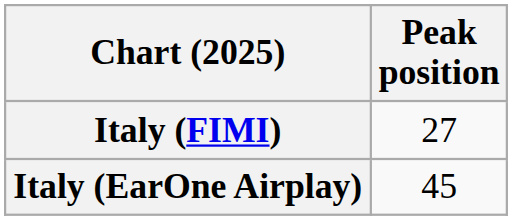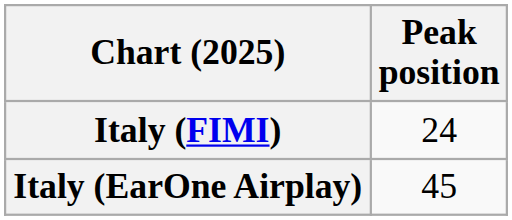 <table class="wikitable sortable plainrowheaders" style="text-align:center">
 <tr>
 <th scope="col">Chart (2025)</th>
 <th scope="col">Peak<br>position</th>
 </tr>
 <tr>
 <th scope="row">Italy (<a href='#'>FIMI</a>)</th>
-<td>27</td>
+<td>24</td>
 </tr>
 <tr>
 <th scope="row">Italy (EarOne Airplay)</th>
 <td>45</td>
 </tr>
 </table>
